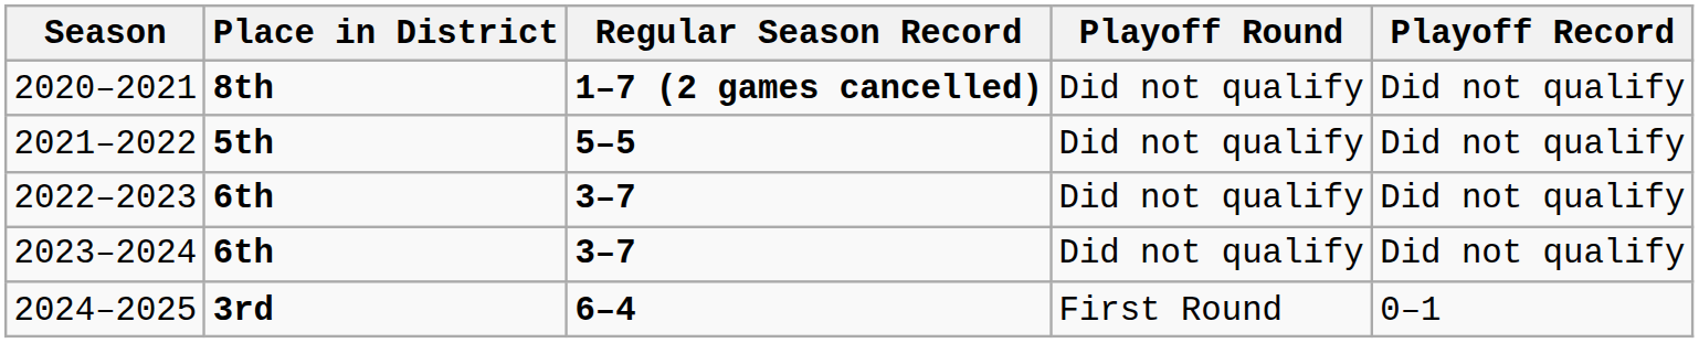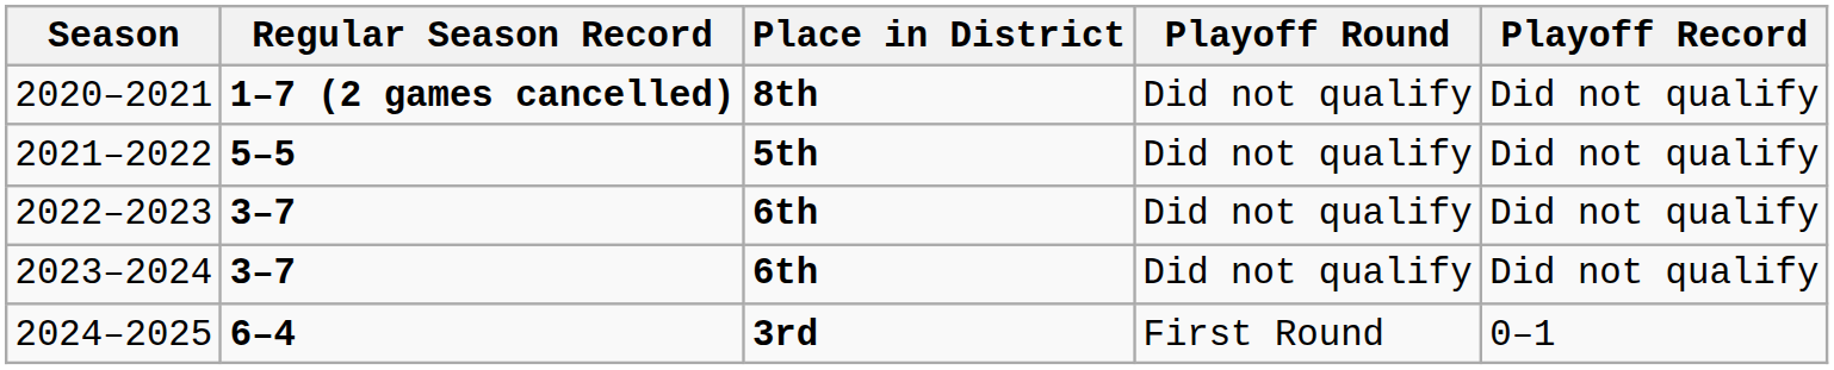 <table class="wikitable">
 <tr>
 <th>Season</th>
+<th>Regular Season Record</th>
 <th>Place in District</th>
-<th>Regular Season Record</th>
 <th>Playoff Round</th>
 <th>Playoff Record</th>
 </tr>
 <tr>
 <td>2020–2021</td>
+<td><strong>1–7 (2 games cancelled)</strong></td>
 <td><strong>8th</strong></td>
-<td><strong>1–7 (2 games cancelled)</strong></td>
 <td>Did not qualify</td>
 <td>Did not qualify</td>
 </tr>
 <tr>
 <td>2021–2022</td>
+<td><strong>5–5</strong></td>
 <td><strong>5th</strong></td>
-<td><strong>5–5</strong></td>
 <td>Did not qualify</td>
 <td>Did not qualify</td>
 </tr>
 <tr>
 <td>2022–2023</td>
+<td><strong>3–7</strong></td>
 <td><strong>6th</strong></td>
-<td><strong>3–7</strong></td>
 <td>Did not qualify</td>
 <td>Did not qualify</td>
 </tr>
 <tr>
 <td>2023–2024</td>
+<td><strong>3–7</strong></td>
 <td><strong>6th</strong></td>
-<td><strong>3–7</strong></td>
 <td>Did not qualify</td>
 <td>Did not qualify</td>
 </tr>
 <tr>
 <td>2024–2025</td>
+<td><strong>6–4</strong></td>
 <td><strong>3rd</strong></td>
-<td><strong>6–4</strong></td>
 <td>First Round</td>
 <td>0–1</td>
 </tr>
 </table>
